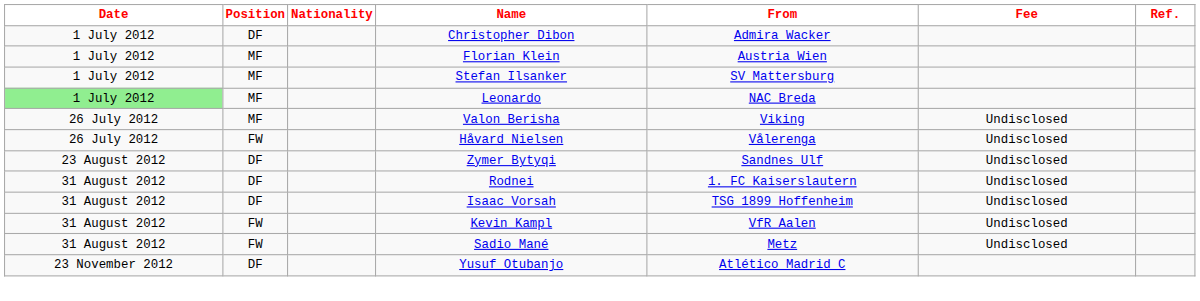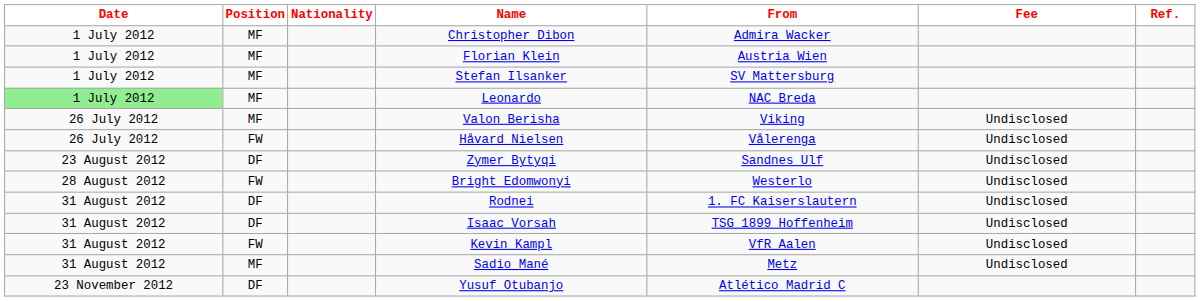 <table class="wikitable"  style="text-align:center; font-size:90%; ">
 <tr>
 <th style="background:#FFFFFF; color:#FF0000; width:200px;">Date</th>
 <th style="background:#FFFFFF; color:#FF0000; width:50px;">Position</th>
 <th style="background:#FFFFFF; color:#FF0000; width:50px;">Nationality</th>
 <th style="background:#FFFFFF; color:#FF0000; width:250px;">Name</th>
 <th style="background:#FFFFFF; color:#FF0000; width:250px;">From</th>
 <th style="background:#FFFFFF; color:#FF0000; width:200px;">Fee</th>
 <th style="background:#FFFFFF; color:#FF0000; width:50px;">Ref.</th>
 </tr>
 <tr>
 <td>1 July 2012</td>
-<td>DF</td>
+<td>MF</td>
 <td></td>
 <td><a href='#'>Christopher Dibon</a></td>
 <td><a href='#'>Admira Wacker</a></td>
 <td></td>
 <td></td>
 </tr>
 <tr>
 <td>1 July 2012</td>
 <td>MF</td>
 <td></td>
 <td><a href='#'>Florian Klein</a></td>
 <td><a href='#'>Austria Wien</a></td>
 <td></td>
 <td></td>
 </tr>
 <tr>
 <td>1 July 2012</td>
 <td>MF</td>
 <td></td>
 <td><a href='#'>Stefan Ilsanker</a></td>
 <td><a href='#'>SV Mattersburg</a></td>
 <td></td>
 <td></td>
 </tr>
 <tr>
 <td style="background: lightgreen;">1 July 2012</td>
 <td>MF</td>
 <td></td>
 <td><a href='#'>Leonardo</a></td>
 <td><a href='#'>NAC Breda</a></td>
 <td></td>
 <td></td>
 </tr>
 <tr>
 <td>26 July 2012</td>
 <td>MF</td>
 <td></td>
 <td><a href='#'>Valon Berisha</a></td>
 <td><a href='#'>Viking</a></td>
 <td>Undisclosed</td>
 <td></td>
 </tr>
 <tr>
 <td>26 July 2012</td>
 <td>FW</td>
 <td></td>
 <td><a href='#'>Håvard Nielsen</a></td>
 <td><a href='#'>Vålerenga</a></td>
 <td>Undisclosed</td>
 <td></td>
 </tr>
 <tr>
 <td>23 August 2012</td>
 <td>DF</td>
 <td></td>
 <td><a href='#'>Zymer Bytyqi</a></td>
 <td><a href='#'>Sandnes Ulf</a></td>
 <td>Undisclosed</td>
 <td></td>
 </tr>
 <tr>
+<td>28 August 2012</td>
+<td>FW</td>
+<td></td>
+<td><a href='#'>Bright Edomwonyi</a></td>
+<td><a href='#'>Westerlo</a></td>
+<td>Undisclosed</td>
+<td></td>
+</tr>
+<tr>
 <td>31 August 2012</td>
 <td>DF</td>
 <td></td>
 <td><a href='#'>Rodnei</a></td>
 <td><a href='#'>1. FC Kaiserslautern</a></td>
 <td>Undisclosed</td>
 <td></td>
 </tr>
 <tr>
 <td>31 August 2012</td>
 <td>DF</td>
 <td></td>
 <td><a href='#'>Isaac Vorsah</a></td>
 <td><a href='#'>TSG 1899 Hoffenheim</a></td>
 <td>Undisclosed</td>
 <td></td>
 </tr>
 <tr>
 <td>31 August 2012</td>
 <td>FW</td>
 <td></td>
 <td><a href='#'>Kevin Kampl</a></td>
 <td><a href='#'>VfR Aalen</a></td>
 <td>Undisclosed</td>
 <td></td>
 </tr>
 <tr>
 <td>31 August 2012</td>
-<td>FW</td>
+<td>MF</td>
 <td></td>
 <td><a href='#'>Sadio Mané</a></td>
 <td><a href='#'>Metz</a></td>
 <td>Undisclosed</td>
 <td></td>
 </tr>
 <tr>
 <td>23 November 2012</td>
 <td>DF</td>
 <td></td>
 <td><a href='#'>Yusuf Otubanjo</a></td>
 <td><a href='#'>Atlético Madrid C</a></td>
 <td></td>
 <td></td>
 </tr>
 </table>
